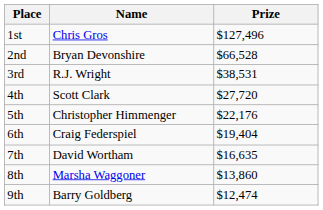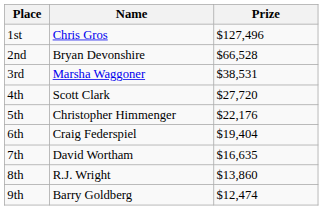 <table class="wikitable">
 <tr>
 <th width="50">Place</th>
 <th width="200">Name</th>
 <th width="125">Prize</th>
 </tr>
 <tr>
 <td>1st</td>
 <td><a href='#'>Chris Gros</a></td>
 <td>$127,496</td>
 </tr>
 <tr>
 <td>2nd</td>
 <td>Bryan Devonshire</td>
 <td>$66,528</td>
 </tr>
 <tr>
 <td>3rd</td>
-<td>R.J. Wright</td>
+<td><a href='#'>Marsha Waggoner</a></td>
 <td>$38,531</td>
 </tr>
 <tr>
 <td>4th</td>
 <td>Scott Clark</td>
 <td>$27,720</td>
 </tr>
 <tr>
 <td>5th</td>
 <td>Christopher Himmenger</td>
 <td>$22,176</td>
 </tr>
 <tr>
 <td>6th</td>
 <td>Craig Federspiel</td>
 <td>$19,404</td>
 </tr>
 <tr>
 <td>7th</td>
 <td>David Wortham</td>
 <td>$16,635</td>
 </tr>
 <tr>
 <td>8th</td>
-<td><a href='#'>Marsha Waggoner</a></td>
+<td>R.J. Wright</td>
 <td>$13,860</td>
 </tr>
 <tr>
 <td>9th</td>
 <td>Barry Goldberg</td>
 <td>$12,474</td>
 </tr>
 </table>
